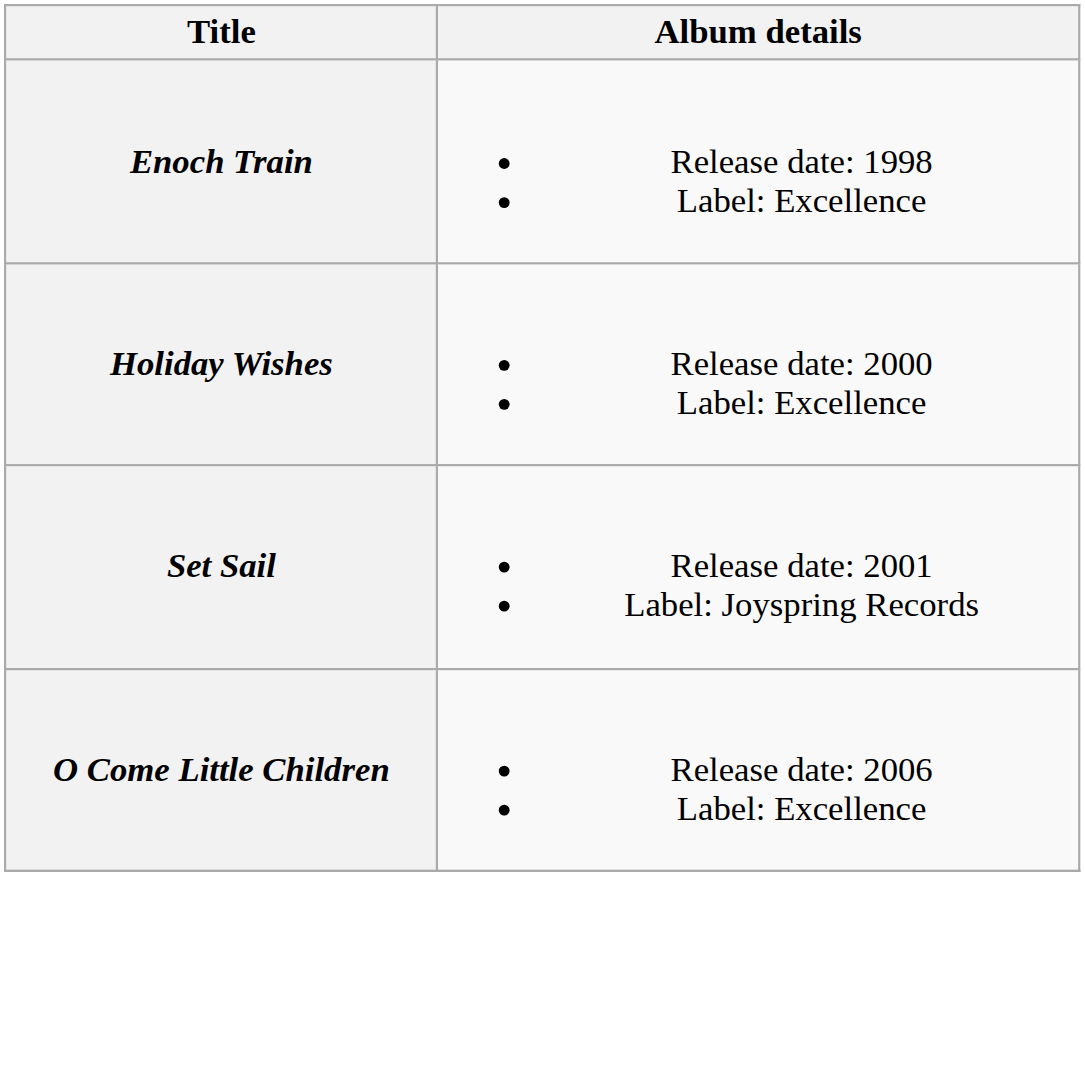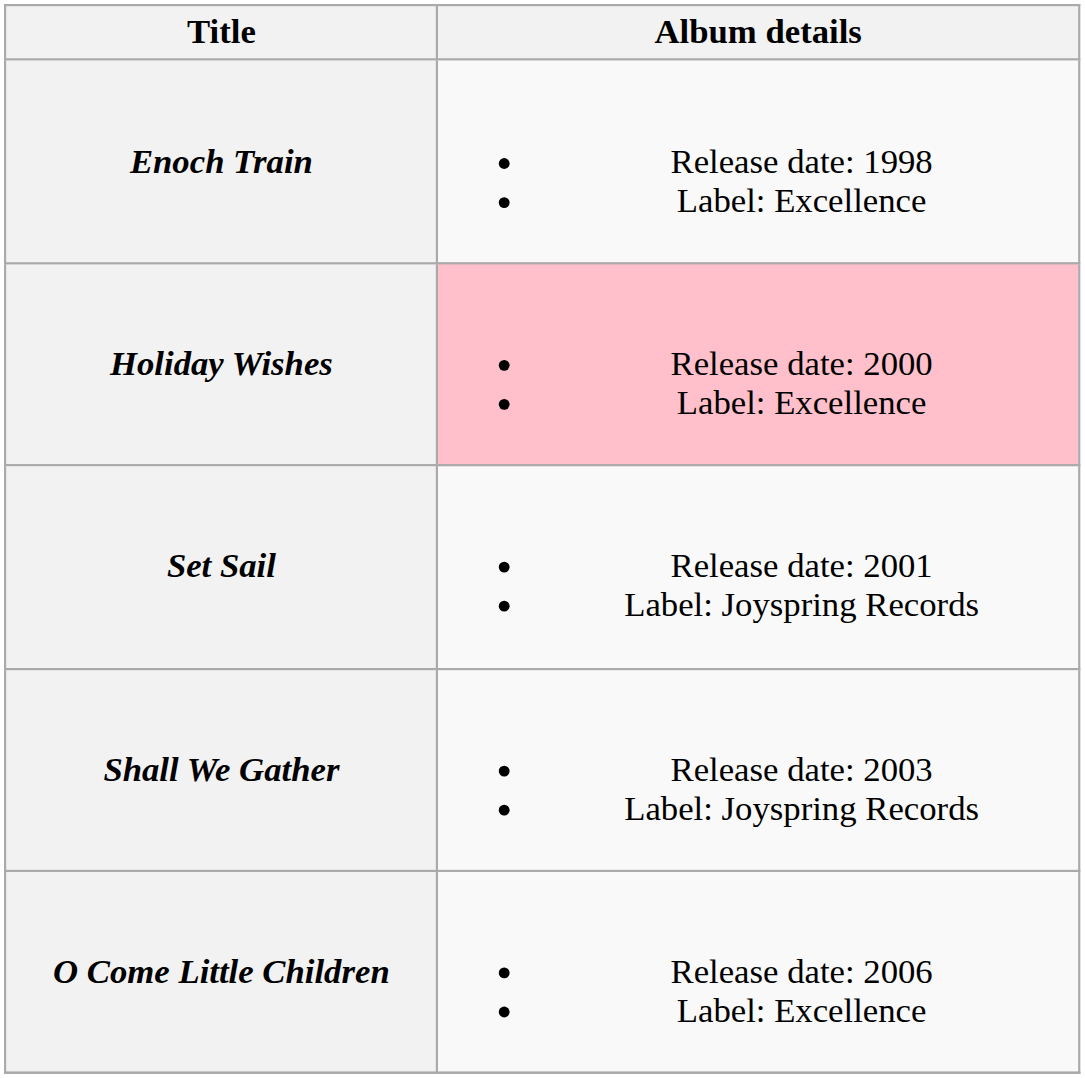 <table class="wikitable plainrowheaders" style="text-align:center;">
 <tr>
 <th style="width:12em;">Title</th>
 <th style="width:18em;">Album details</th>
 </tr>
 <tr>
 <th scope="row"><em>Enoch Train</em></th>
 <td><br><ul><li>Release date: 1998</li><li>Label: Excellence</li></ul></td>
 </tr>
 <tr>
 <th scope="row"><em>Holiday Wishes</em></th>
-<td><br><ul><li>Release date: 2000</li><li>Label: Excellence</li></ul></td>
+<td style="background: pink;"><br><ul><li>Release date: 2000</li><li>Label: Excellence</li></ul></td>
 </tr>
 <tr>
 <th scope="row"><em>Set Sail</em></th>
 <td><br><ul><li>Release date: 2001</li><li>Label: Joyspring Records</li></ul></td>
+</tr>
+<tr>
+<th scope="row"><em>Shall We Gather</em></th>
+<td><br><ul><li>Release date: 2003</li><li>Label: Joyspring Records</li></ul></td>
 </tr>
 <tr>
 <th scope="row"><em>O Come Little Children</em></th>
 <td><br><ul><li>Release date: 2006</li><li>Label: Excellence</li></ul></td>
 </tr>
 <tr>
 </tr>
 </table>
